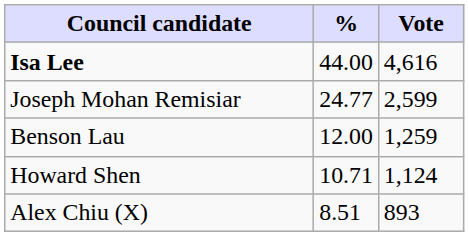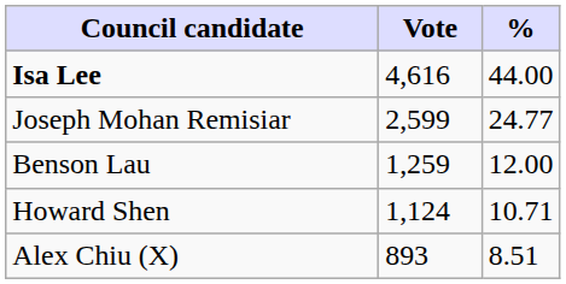 <table class="wikitable">
 <tr>
 <th style="background:#ddf; width:200px;">Council candidate</th>
+<th style="background:#ddf; width:50px;">Vote</th>
 <th style="background:#ddf; width:30px;">%</th>
-<th style="background:#ddf; width:50px;">Vote</th>
 </tr>
 <tr>
 <td><strong>Isa Lee</strong></td>
+<td>4,616</td>
 <td>44.00</td>
-<td>4,616</td>
 </tr>
 <tr>
 <td>Joseph Mohan Remisiar</td>
+<td>2,599</td>
 <td>24.77</td>
-<td>2,599</td>
 </tr>
 <tr>
 <td>Benson Lau</td>
+<td>1,259</td>
 <td>12.00</td>
-<td>1,259</td>
 </tr>
 <tr>
 <td>Howard Shen</td>
+<td>1,124</td>
 <td>10.71</td>
-<td>1,124</td>
 </tr>
 <tr>
 <td>Alex Chiu (X)</td>
+<td>893</td>
 <td>8.51</td>
-<td>893</td>
 </tr>
 </table>
